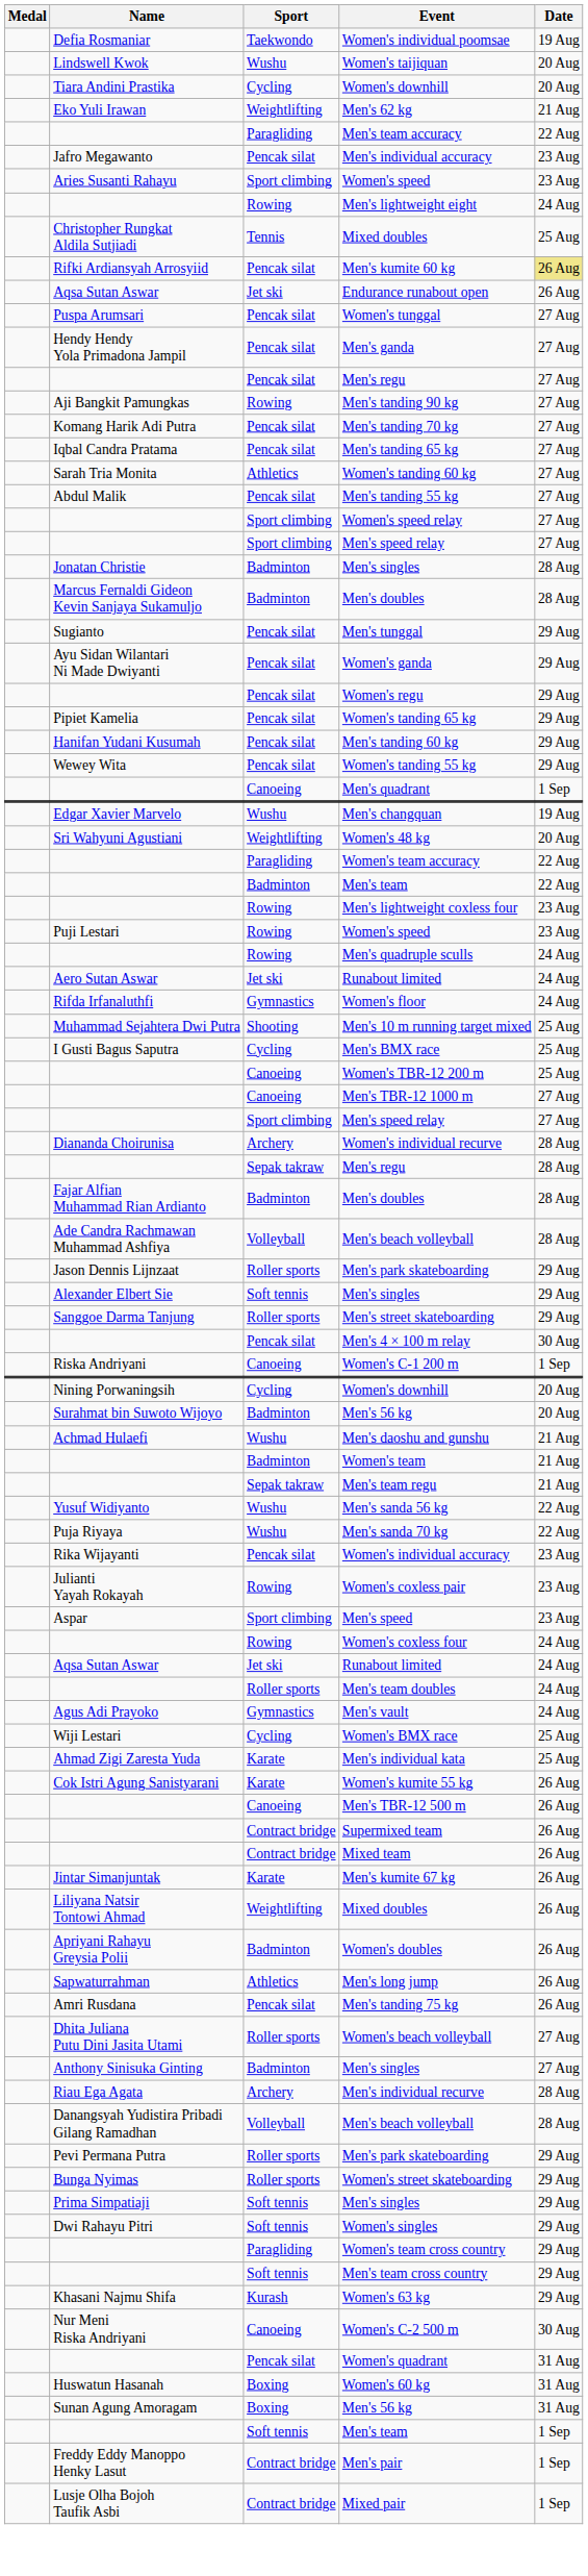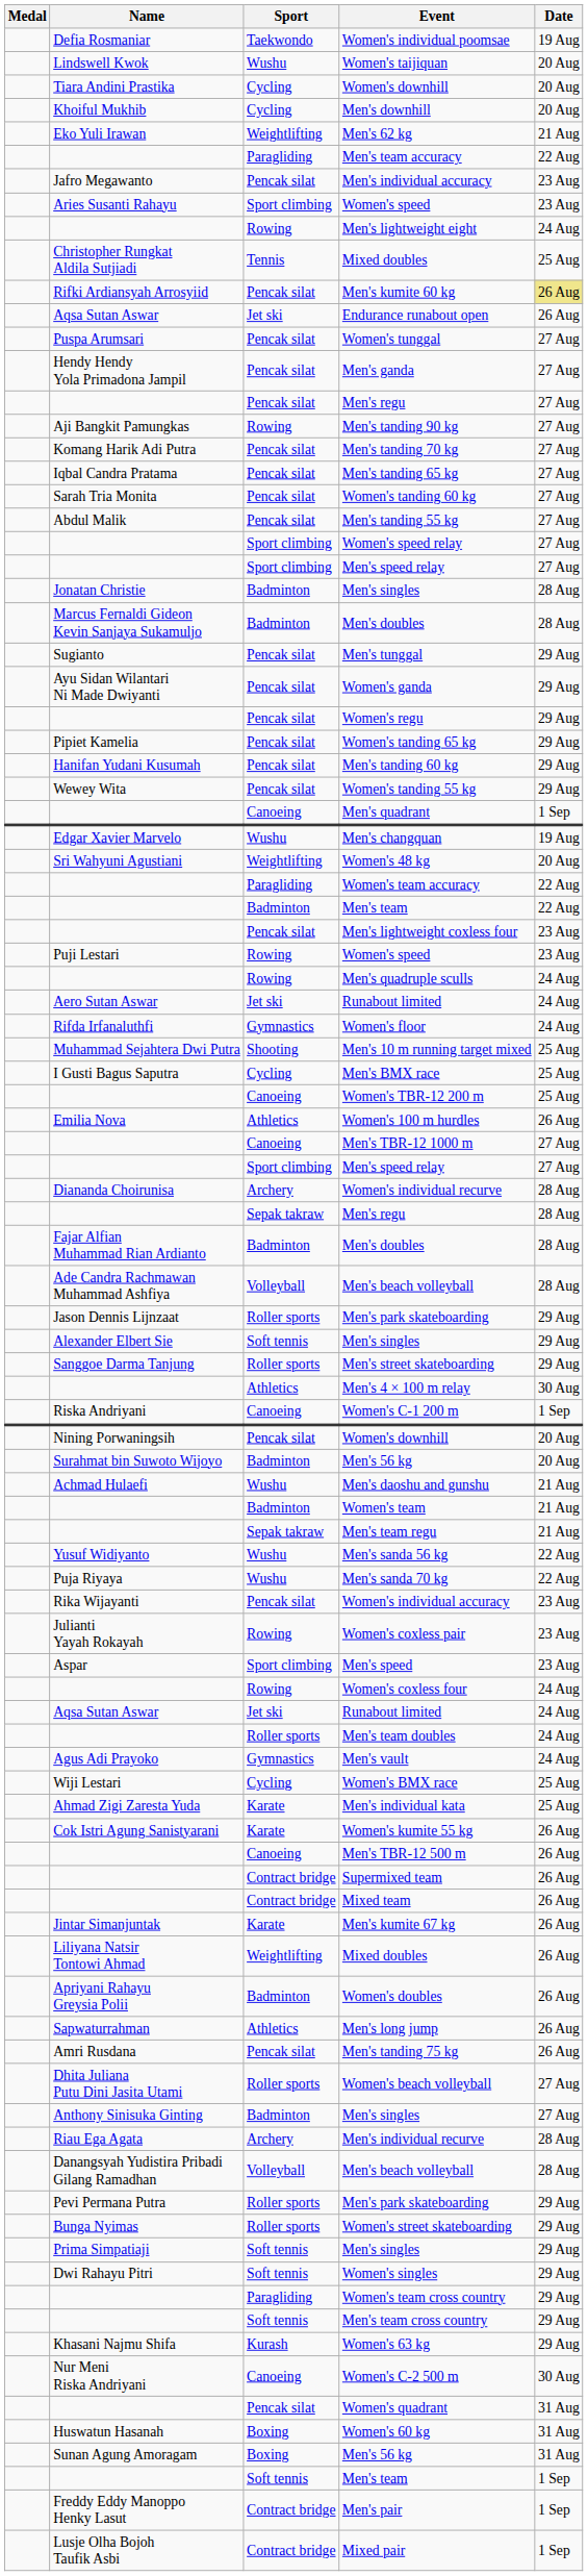 <table class="wikitable sortable"  style="font-size:95%">
 <tr>
 <th>Medal</th>
 <th>Name</th>
 <th>Sport</th>
 <th>Event</th>
 <th>Date</th>
 </tr>
 <tr>
 <td></td>
 <td><a href='#'>Defia Rosmaniar</a></td>
 <td><a href='#'>Taekwondo</a></td>
 <td><a href='#'>Women's individual poomsae</a></td>
 <td>19 Aug</td>
 </tr>
 <tr>
 <td></td>
 <td><a href='#'>Lindswell Kwok</a></td>
 <td><a href='#'>Wushu</a></td>
 <td><a href='#'>Women's taijiquan</a></td>
 <td>20 Aug</td>
 </tr>
 <tr>
 <td></td>
 <td><a href='#'>Tiara Andini Prastika</a></td>
 <td><a href='#'>Cycling</a></td>
 <td><a href='#'>Women's downhill</a></td>
+<td>20 Aug</td>
+</tr>
+<tr>
+<td></td>
+<td><a href='#'>Khoiful Mukhib</a></td>
+<td><a href='#'>Cycling</a></td>
+<td><a href='#'>Men's downhill</a></td>
 <td>20 Aug</td>
 </tr>
 <tr>
 <td></td>
 <td><a href='#'>Eko Yuli Irawan</a></td>
 <td><a href='#'>Weightlifting</a></td>
 <td><a href='#'>Men's 62 kg</a></td>
 <td>21 Aug</td>
 </tr>
 <tr>
 <td></td>
 <td></td>
 <td><a href='#'>Paragliding</a></td>
 <td><a href='#'>Men's team accuracy</a></td>
 <td>22 Aug</td>
 </tr>
 <tr>
 <td></td>
 <td>Jafro Megawanto</td>
 <td><a href='#'>Pencak silat</a></td>
 <td><a href='#'>Men's individual accuracy</a></td>
 <td>23 Aug</td>
 </tr>
 <tr>
 <td></td>
 <td><a href='#'>Aries Susanti Rahayu</a></td>
 <td><a href='#'>Sport climbing</a></td>
 <td><a href='#'>Women's speed</a></td>
 <td>23 Aug</td>
 </tr>
 <tr>
 <td></td>
 <td></td>
 <td><a href='#'>Rowing</a></td>
 <td><a href='#'>Men's lightweight eight</a></td>
 <td>24 Aug</td>
 </tr>
 <tr>
 <td></td>
 <td><a href='#'>Christopher Rungkat</a><br><a href='#'>Aldila Sutjiadi</a></td>
 <td><a href='#'>Tennis</a></td>
 <td><a href='#'>Mixed doubles</a></td>
 <td>25 Aug</td>
 </tr>
 <tr>
 <td></td>
 <td><a href='#'>Rifki Ardiansyah Arrosyiid</a></td>
 <td><a href='#'>Pencak silat</a></td>
 <td><a href='#'>Men's kumite 60 kg</a></td>
 <td style="background: khaki;">26 Aug</td>
 </tr>
 <tr>
 <td></td>
 <td><a href='#'>Aqsa Sutan Aswar</a></td>
 <td><a href='#'>Jet ski</a></td>
 <td><a href='#'>Endurance runabout open</a></td>
 <td>26 Aug</td>
 </tr>
 <tr>
 <td></td>
 <td><a href='#'>Puspa Arumsari</a></td>
 <td><a href='#'>Pencak silat</a></td>
 <td><a href='#'>Women's tunggal</a></td>
 <td>27 Aug</td>
 </tr>
 <tr>
 <td></td>
 <td>Hendy Hendy<br>Yola Primadona Jampil</td>
 <td><a href='#'>Pencak silat</a></td>
 <td><a href='#'>Men's ganda</a></td>
 <td>27 Aug</td>
 </tr>
 <tr>
 <td></td>
 <td></td>
 <td><a href='#'>Pencak silat</a></td>
 <td><a href='#'>Men's regu</a></td>
 <td>27 Aug</td>
 </tr>
 <tr>
 <td></td>
 <td>Aji Bangkit Pamungkas</td>
 <td><a href='#'>Rowing</a></td>
 <td><a href='#'>Men's tanding 90 kg</a></td>
 <td>27 Aug</td>
 </tr>
 <tr>
 <td></td>
 <td>Komang Harik Adi Putra</td>
 <td><a href='#'>Pencak silat</a></td>
 <td><a href='#'>Men's tanding 70 kg</a></td>
 <td>27 Aug</td>
 </tr>
 <tr>
 <td></td>
 <td>Iqbal Candra Pratama</td>
 <td><a href='#'>Pencak silat</a></td>
 <td><a href='#'>Men's tanding 65 kg</a></td>
 <td>27 Aug</td>
 </tr>
 <tr>
 <td></td>
 <td>Sarah Tria Monita</td>
-<td><a href='#'>Athletics</a></td>
+<td><a href='#'>Pencak silat</a></td>
 <td><a href='#'>Women's tanding 60 kg</a></td>
 <td>27 Aug</td>
 </tr>
 <tr>
 <td></td>
 <td>Abdul Malik</td>
 <td><a href='#'>Pencak silat</a></td>
 <td><a href='#'>Men's tanding 55 kg</a></td>
 <td>27 Aug</td>
 </tr>
 <tr>
 <td></td>
 <td></td>
 <td><a href='#'>Sport climbing</a></td>
 <td><a href='#'>Women's speed relay</a></td>
 <td>27 Aug</td>
 </tr>
 <tr>
 <td></td>
 <td></td>
 <td><a href='#'>Sport climbing</a></td>
 <td><a href='#'>Men's speed relay</a></td>
 <td>27 Aug</td>
 </tr>
 <tr>
 <td></td>
 <td><a href='#'>Jonatan Christie</a></td>
 <td><a href='#'>Badminton</a></td>
 <td><a href='#'>Men's singles</a></td>
 <td>28 Aug</td>
 </tr>
 <tr>
 <td></td>
 <td><a href='#'>Marcus Fernaldi Gideon</a><br><a href='#'>Kevin Sanjaya Sukamuljo</a></td>
 <td><a href='#'>Badminton</a></td>
 <td><a href='#'>Men's doubles</a></td>
 <td>28 Aug</td>
 </tr>
 <tr>
 <td></td>
 <td>Sugianto</td>
 <td><a href='#'>Pencak silat</a></td>
 <td><a href='#'>Men's tunggal</a></td>
 <td>29 Aug</td>
 </tr>
 <tr>
 <td></td>
 <td>Ayu Sidan Wilantari<br>Ni Made Dwiyanti</td>
 <td><a href='#'>Pencak silat</a></td>
 <td><a href='#'>Women's ganda</a></td>
 <td>29 Aug</td>
 </tr>
 <tr>
 <td></td>
 <td></td>
 <td><a href='#'>Pencak silat</a></td>
 <td><a href='#'>Women's regu</a></td>
 <td>29 Aug</td>
 </tr>
 <tr>
 <td></td>
 <td>Pipiet Kamelia</td>
 <td><a href='#'>Pencak silat</a></td>
 <td><a href='#'>Women's tanding 65 kg</a></td>
 <td>29 Aug</td>
 </tr>
 <tr>
 <td></td>
 <td><a href='#'>Hanifan Yudani Kusumah</a></td>
 <td><a href='#'>Pencak silat</a></td>
 <td><a href='#'>Men's tanding 60 kg</a></td>
 <td>29 Aug</td>
 </tr>
 <tr>
 <td></td>
 <td>Wewey Wita</td>
 <td><a href='#'>Pencak silat</a></td>
 <td><a href='#'>Women's tanding 55 kg</a></td>
 <td>29 Aug</td>
 </tr>
 <tr>
 <td></td>
 <td></td>
 <td><a href='#'>Canoeing</a></td>
 <td><a href='#'>Men's quadrant</a></td>
 <td>1 Sep</td>
 </tr>
 <tr style="border-top: 3px solid #333333;">
 <td></td>
 <td><a href='#'>Edgar Xavier Marvelo</a></td>
 <td><a href='#'>Wushu</a></td>
 <td><a href='#'>Men's changquan</a></td>
 <td>19 Aug</td>
 </tr>
 <tr>
 <td></td>
 <td><a href='#'>Sri Wahyuni Agustiani</a></td>
 <td><a href='#'>Weightlifting</a></td>
 <td><a href='#'>Women's 48 kg</a></td>
 <td>20 Aug</td>
 </tr>
 <tr>
 <td></td>
 <td></td>
 <td><a href='#'>Paragliding</a></td>
 <td><a href='#'>Women's team accuracy</a></td>
 <td>22 Aug</td>
 </tr>
 <tr>
 <td></td>
 <td></td>
 <td><a href='#'>Badminton</a></td>
 <td><a href='#'>Men's team</a></td>
 <td>22 Aug</td>
 </tr>
 <tr>
 <td></td>
 <td></td>
-<td><a href='#'>Rowing</a></td>
+<td><a href='#'>Pencak silat</a></td>
 <td><a href='#'>Men's lightweight coxless four</a></td>
 <td>23 Aug</td>
 </tr>
 <tr>
 <td></td>
 <td>Puji Lestari</td>
 <td><a href='#'>Rowing</a></td>
 <td><a href='#'>Women's speed</a></td>
 <td>23 Aug</td>
 </tr>
 <tr>
 <td></td>
 <td></td>
 <td><a href='#'>Rowing</a></td>
 <td><a href='#'>Men's quadruple sculls</a></td>
 <td>24 Aug</td>
 </tr>
 <tr>
 <td></td>
 <td><a href='#'>Aero Sutan Aswar</a></td>
 <td><a href='#'>Jet ski</a></td>
 <td><a href='#'>Runabout limited</a></td>
 <td>24 Aug</td>
 </tr>
 <tr>
 <td></td>
 <td><a href='#'>Rifda Irfanaluthfi</a></td>
 <td><a href='#'>Gymnastics</a></td>
 <td><a href='#'>Women's floor</a></td>
 <td>24 Aug</td>
 </tr>
 <tr>
 <td></td>
 <td><a href='#'>Muhammad Sejahtera Dwi Putra</a></td>
 <td><a href='#'>Shooting</a></td>
 <td><a href='#'>Men's 10 m running target mixed</a></td>
 <td>25 Aug</td>
 </tr>
 <tr>
 <td></td>
 <td>I Gusti Bagus Saputra</td>
 <td><a href='#'>Cycling</a></td>
 <td><a href='#'>Men's BMX race</a></td>
 <td>25 Aug</td>
 </tr>
 <tr>
 <td></td>
 <td></td>
 <td><a href='#'>Canoeing</a></td>
 <td><a href='#'>Women's TBR-12 200 m</a></td>
 <td>25 Aug</td>
+</tr>
+<tr>
+<td></td>
+<td><a href='#'>Emilia Nova</a></td>
+<td><a href='#'>Athletics</a></td>
+<td><a href='#'>Women's 100 m hurdles</a></td>
+<td>26 Aug</td>
 </tr>
 <tr>
 <td></td>
 <td></td>
 <td><a href='#'>Canoeing</a></td>
 <td><a href='#'>Men's TBR-12 1000 m</a></td>
 <td>27 Aug</td>
 </tr>
 <tr>
 <td></td>
 <td></td>
 <td><a href='#'>Sport climbing</a></td>
 <td><a href='#'>Men's speed relay</a></td>
 <td>27 Aug</td>
 </tr>
 <tr>
 <td></td>
 <td><a href='#'>Diananda Choirunisa</a></td>
 <td><a href='#'>Archery</a></td>
 <td><a href='#'>Women's individual recurve</a></td>
 <td>28 Aug</td>
 </tr>
 <tr>
 <td></td>
 <td></td>
 <td><a href='#'>Sepak takraw</a></td>
 <td><a href='#'>Men's regu</a></td>
 <td>28 Aug</td>
 </tr>
 <tr>
 <td></td>
 <td><a href='#'>Fajar Alfian</a><br><a href='#'>Muhammad Rian Ardianto</a></td>
 <td><a href='#'>Badminton</a></td>
 <td><a href='#'>Men's doubles</a></td>
 <td>28 Aug</td>
 </tr>
 <tr>
 <td></td>
 <td><a href='#'>Ade Candra Rachmawan</a><br>Muhammad Ashfiya</td>
 <td><a href='#'>Volleyball</a></td>
 <td><a href='#'>Men's beach volleyball</a></td>
 <td>28 Aug</td>
 </tr>
 <tr>
 <td></td>
 <td>Jason Dennis Lijnzaat</td>
 <td><a href='#'>Roller sports</a></td>
 <td><a href='#'>Men's park skateboarding</a></td>
 <td>29 Aug</td>
 </tr>
 <tr>
 <td></td>
 <td><a href='#'>Alexander Elbert Sie</a></td>
 <td><a href='#'>Soft tennis</a></td>
 <td><a href='#'>Men's singles</a></td>
 <td>29 Aug</td>
 </tr>
 <tr>
 <td></td>
 <td><a href='#'>Sanggoe Darma Tanjung</a></td>
 <td><a href='#'>Roller sports</a></td>
 <td><a href='#'>Men's street skateboarding</a></td>
 <td>29 Aug</td>
 </tr>
 <tr>
 <td></td>
 <td></td>
-<td><a href='#'>Pencak silat</a></td>
+<td><a href='#'>Athletics</a></td>
 <td><a href='#'>Men's 4 × 100 m relay</a></td>
 <td>30 Aug</td>
 </tr>
 <tr>
 <td></td>
 <td>Riska Andriyani</td>
 <td><a href='#'>Canoeing</a></td>
 <td><a href='#'>Women's C-1 200 m</a></td>
 <td>1 Sep</td>
 </tr>
 <tr style="border-top: 3px solid #333333;">
 <td></td>
 <td>Nining Porwaningsih</td>
-<td><a href='#'>Cycling</a></td>
+<td><a href='#'>Pencak silat</a></td>
 <td><a href='#'>Women's downhill</a></td>
 <td>20 Aug</td>
 </tr>
 <tr>
 <td></td>
 <td><a href='#'>Surahmat bin Suwoto Wijoyo</a></td>
 <td><a href='#'>Badminton</a></td>
 <td><a href='#'>Men's 56 kg</a></td>
 <td>20 Aug</td>
 </tr>
 <tr>
 <td></td>
 <td><a href='#'>Achmad Hulaefi</a></td>
 <td><a href='#'>Wushu</a></td>
 <td><a href='#'>Men's daoshu and gunshu</a></td>
 <td>21 Aug</td>
 </tr>
 <tr>
 <td></td>
 <td></td>
 <td><a href='#'>Badminton</a></td>
 <td><a href='#'>Women's team</a></td>
 <td>21 Aug</td>
 </tr>
 <tr>
 <td></td>
 <td></td>
 <td><a href='#'>Sepak takraw</a></td>
 <td><a href='#'>Men's team regu</a></td>
 <td>21 Aug</td>
 </tr>
 <tr>
 <td></td>
 <td><a href='#'>Yusuf Widiyanto</a></td>
 <td><a href='#'>Wushu</a></td>
 <td><a href='#'>Men's sanda 56 kg</a></td>
 <td>22 Aug</td>
 </tr>
 <tr>
 <td></td>
 <td>Puja Riyaya</td>
 <td><a href='#'>Wushu</a></td>
 <td><a href='#'>Men's sanda 70 kg</a></td>
 <td>22 Aug</td>
 </tr>
 <tr>
 <td></td>
 <td>Rika Wijayanti</td>
 <td><a href='#'>Pencak silat</a></td>
 <td><a href='#'>Women's individual accuracy</a></td>
 <td>23 Aug</td>
 </tr>
 <tr>
 <td></td>
 <td>Julianti<br>Yayah Rokayah</td>
 <td><a href='#'>Rowing</a></td>
 <td><a href='#'>Women's coxless pair</a></td>
 <td>23 Aug</td>
 </tr>
 <tr>
 <td></td>
 <td>Aspar</td>
 <td><a href='#'>Sport climbing</a></td>
 <td><a href='#'>Men's speed</a></td>
 <td>23 Aug</td>
 </tr>
 <tr>
 <td></td>
 <td></td>
 <td><a href='#'>Rowing</a></td>
 <td><a href='#'>Women's coxless four</a></td>
 <td>24 Aug</td>
 </tr>
 <tr>
 <td></td>
 <td><a href='#'>Aqsa Sutan Aswar</a></td>
 <td><a href='#'>Jet ski</a></td>
 <td><a href='#'>Runabout limited</a></td>
 <td>24 Aug</td>
 </tr>
 <tr>
 <td></td>
 <td></td>
 <td><a href='#'>Roller sports</a></td>
 <td><a href='#'>Men's team doubles</a></td>
 <td>24 Aug</td>
 </tr>
 <tr>
 <td></td>
 <td><a href='#'>Agus Adi Prayoko</a></td>
 <td><a href='#'>Gymnastics</a></td>
 <td><a href='#'>Men's vault</a></td>
 <td>24 Aug</td>
 </tr>
 <tr>
 <td></td>
 <td>Wiji Lestari</td>
 <td><a href='#'>Cycling</a></td>
 <td><a href='#'>Women's BMX race</a></td>
 <td>25 Aug</td>
 </tr>
 <tr>
 <td></td>
 <td><a href='#'>Ahmad Zigi Zaresta Yuda</a></td>
 <td><a href='#'>Karate</a></td>
 <td><a href='#'>Men's individual kata</a></td>
 <td>25 Aug</td>
 </tr>
 <tr>
 <td></td>
 <td><a href='#'>Cok Istri Agung Sanistyarani</a></td>
 <td><a href='#'>Karate</a></td>
 <td><a href='#'>Women's kumite 55 kg</a></td>
 <td>26 Aug</td>
 </tr>
 <tr>
 <td></td>
 <td></td>
 <td><a href='#'>Canoeing</a></td>
 <td><a href='#'>Men's TBR-12 500 m</a></td>
 <td>26 Aug</td>
 </tr>
 <tr>
 <td></td>
 <td></td>
 <td><a href='#'>Contract bridge</a></td>
 <td><a href='#'>Supermixed team</a></td>
 <td>26 Aug</td>
 </tr>
 <tr>
 <td></td>
 <td></td>
 <td><a href='#'>Contract bridge</a></td>
 <td><a href='#'>Mixed team</a></td>
 <td>26 Aug</td>
 </tr>
 <tr>
 <td></td>
 <td><a href='#'>Jintar Simanjuntak</a></td>
 <td><a href='#'>Karate</a></td>
 <td><a href='#'>Men's kumite 67 kg</a></td>
 <td>26 Aug</td>
 </tr>
 <tr>
 <td></td>
 <td><a href='#'>Liliyana Natsir</a><br><a href='#'>Tontowi Ahmad</a></td>
 <td><a href='#'>Weightlifting</a></td>
 <td><a href='#'>Mixed doubles</a></td>
 <td>26 Aug</td>
 </tr>
 <tr>
 <td></td>
 <td><a href='#'>Apriyani Rahayu</a><br><a href='#'>Greysia Polii</a></td>
 <td><a href='#'>Badminton</a></td>
 <td><a href='#'>Women's doubles</a></td>
 <td>26 Aug</td>
 </tr>
 <tr>
 <td></td>
 <td><a href='#'>Sapwaturrahman</a></td>
 <td><a href='#'>Athletics</a></td>
 <td><a href='#'>Men's long jump</a></td>
 <td>26 Aug</td>
 </tr>
 <tr>
 <td></td>
 <td>Amri Rusdana</td>
 <td><a href='#'>Pencak silat</a></td>
 <td><a href='#'>Men's tanding 75 kg</a></td>
 <td>26 Aug</td>
 </tr>
 <tr>
 <td></td>
 <td><a href='#'>Dhita Juliana</a><br><a href='#'>Putu Dini Jasita Utami</a></td>
 <td><a href='#'>Roller sports</a></td>
 <td><a href='#'>Women's beach volleyball</a></td>
 <td>27 Aug</td>
 </tr>
 <tr>
 <td></td>
 <td><a href='#'>Anthony Sinisuka Ginting</a></td>
 <td><a href='#'>Badminton</a></td>
 <td><a href='#'>Men's singles</a></td>
 <td>27 Aug</td>
 </tr>
 <tr>
 <td></td>
 <td><a href='#'>Riau Ega Agata</a></td>
 <td><a href='#'>Archery</a></td>
 <td><a href='#'>Men's individual recurve</a></td>
 <td>28 Aug</td>
 </tr>
 <tr>
 <td></td>
 <td>Danangsyah Yudistira Pribadi<br>Gilang Ramadhan</td>
 <td><a href='#'>Volleyball</a></td>
 <td><a href='#'>Men's beach volleyball</a></td>
 <td>28 Aug</td>
 </tr>
 <tr>
 <td></td>
 <td>Pevi Permana Putra</td>
 <td><a href='#'>Roller sports</a></td>
 <td><a href='#'>Men's park skateboarding</a></td>
 <td>29 Aug</td>
 </tr>
 <tr>
 <td></td>
 <td><a href='#'>Bunga Nyimas</a></td>
 <td><a href='#'>Roller sports</a></td>
 <td><a href='#'>Women's street skateboarding</a></td>
 <td>29 Aug</td>
 </tr>
 <tr>
 <td></td>
 <td><a href='#'>Prima Simpatiaji</a></td>
 <td><a href='#'>Soft tennis</a></td>
 <td><a href='#'>Men's singles</a></td>
 <td>29 Aug</td>
 </tr>
 <tr>
 <td></td>
 <td>Dwi Rahayu Pitri</td>
 <td><a href='#'>Soft tennis</a></td>
 <td><a href='#'>Women's singles</a></td>
 <td>29 Aug</td>
 </tr>
 <tr>
 <td></td>
 <td></td>
 <td><a href='#'>Paragliding</a></td>
 <td><a href='#'>Women's team cross country</a></td>
 <td>29 Aug</td>
 </tr>
 <tr>
 <td></td>
 <td></td>
 <td><a href='#'>Soft tennis</a></td>
 <td><a href='#'>Men's team cross country</a></td>
 <td>29 Aug</td>
 </tr>
 <tr>
 <td></td>
 <td>Khasani Najmu Shifa</td>
 <td><a href='#'>Kurash</a></td>
 <td><a href='#'>Women's 63 kg</a></td>
 <td>29 Aug</td>
 </tr>
 <tr>
 <td></td>
 <td>Nur Meni<br>Riska Andriyani</td>
 <td><a href='#'>Canoeing</a></td>
 <td><a href='#'>Women's C-2 500 m</a></td>
 <td>30 Aug</td>
 </tr>
 <tr>
 <td></td>
 <td></td>
 <td><a href='#'>Pencak silat</a></td>
 <td><a href='#'>Women's quadrant</a></td>
 <td>31 Aug</td>
 </tr>
 <tr>
 <td></td>
 <td>Huswatun Hasanah</td>
 <td><a href='#'>Boxing</a></td>
 <td><a href='#'>Women's 60 kg</a></td>
 <td>31 Aug</td>
 </tr>
 <tr>
 <td></td>
 <td>Sunan Agung Amoragam</td>
 <td><a href='#'>Boxing</a></td>
 <td><a href='#'>Men's 56 kg</a></td>
 <td>31 Aug</td>
 </tr>
 <tr>
 <td></td>
 <td></td>
 <td><a href='#'>Soft tennis</a></td>
 <td><a href='#'>Men's team</a></td>
 <td>1 Sep</td>
 </tr>
 <tr>
 <td></td>
 <td>Freddy Eddy Manoppo<br>Henky Lasut</td>
 <td><a href='#'>Contract bridge</a></td>
 <td><a href='#'>Men's pair</a></td>
 <td>1 Sep</td>
 </tr>
 <tr>
 <td></td>
 <td>Lusje Olha Bojoh<br>Taufik Asbi</td>
 <td><a href='#'>Contract bridge</a></td>
 <td><a href='#'>Mixed pair</a></td>
 <td>1 Sep</td>
 </tr>
 </table>
